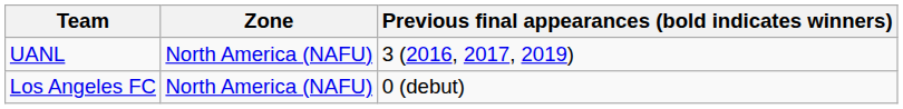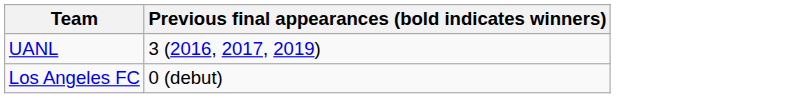 <table class="wikitable">
 <tr>
 <th>Team</th>
-<th>Zone</th>
 <th>Previous final appearances (bold indicates winners)</th>
 </tr>
 <tr>
 <td> <a href='#'>UANL</a></td>
-<td><a href='#'>North America (NAFU)</a></td>
 <td>3 (<a href='#'>2016</a>, <a href='#'>2017</a>, <a href='#'>2019</a>)</td>
 </tr>
 <tr>
 <td> <a href='#'>Los Angeles FC</a></td>
-<td><a href='#'>North America (NAFU)</a></td>
 <td>0 (debut)</td>
 </tr>
 </table>
